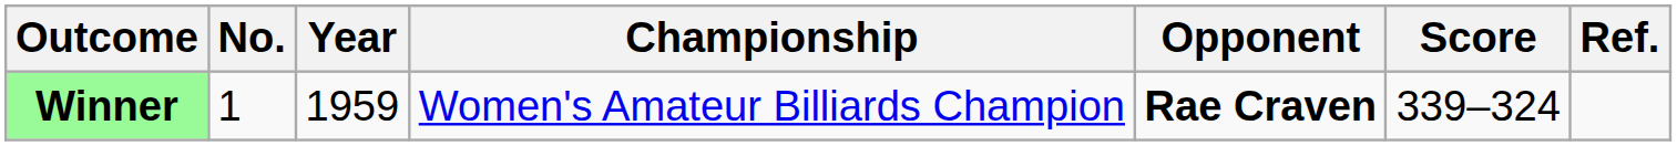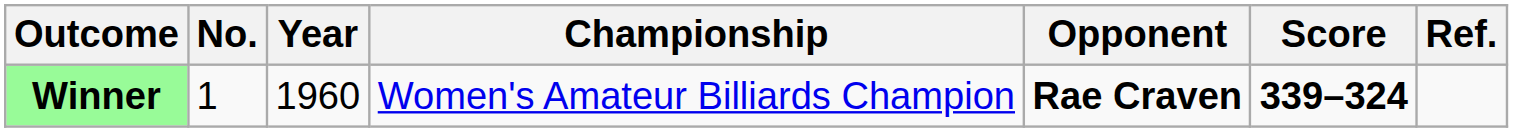 <table class="wikitable">
 <tr>
 <th>Outcome</th>
 <th>No.</th>
 <th>Year</th>
 <th>Championship</th>
 <th>Opponent</th>
 <th>Score</th>
 <th>Ref.</th>
 </tr>
 <tr>
 <th scope="row" style="background:#98FB98">Winner</th>
 <td>1</td>
-<td>1959</td>
+<td>1960</td>
 <td><a href='#'>Women's Amateur Billiards Champion</a></td>
 <td><strong>Rae Craven</strong></td>
-<td>339–324</td>
+<td><strong>339–324</strong></td>
 <td></td>
 </tr>
 </table>
